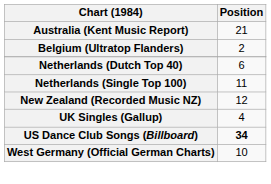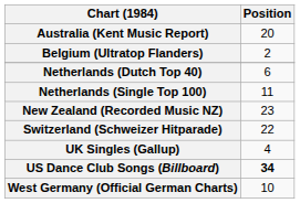 <table class="wikitable sortable plainrowheaders" style="text-align:center">
 <tr>
 <th>Chart (1984)</th>
 <th>Position</th>
 </tr>
 <tr>
 <th scope="row">Australia (Kent Music Report)</th>
-<td>21</td>
+<td>20</td>
 </tr>
 <tr>
 <th scope="row">Belgium (Ultratop Flanders)</th>
 <td>2</td>
 </tr>
 <tr>
 </tr>
 <tr>
 <th scope="row">Netherlands (Dutch Top 40)</th>
 <td>6</td>
 </tr>
 <tr>
 <th scope="row">Netherlands (Single Top 100)</th>
 <td>11</td>
 </tr>
 <tr>
 <th scope="row">New Zealand (Recorded Music NZ)</th>
-<td>12</td>
+<td>23</td>
+</tr>
+<tr>
+<th scope="row">Switzerland (Schweizer Hitparade)</th>
+<td>22</td>
 </tr>
 <tr>
 <th scope="row">UK Singles (Gallup)</th>
 <td>4</td>
 </tr>
 <tr>
 <th scope="row">US Dance Club Songs (<em>Billboard</em>)</th>
 <td><strong>34</strong></td>
 </tr>
 <tr>
 <th scope="row">West Germany (Official German Charts)</th>
 <td>10</td>
 </tr>
 </table>
